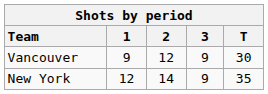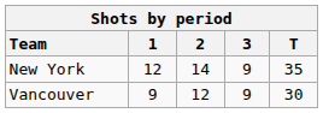 <table class="wikitable" style="width:20em; text-align:right;">
 <tr>
 <th colspan=5>Shots by period</th>
 </tr>
 <tr>
 <th style="width:8em; text-align:left;">Team</th>
 <th style="width:3em;">1</th>
 <th style="width:3em;">2</th>
 <th style="width:3em;">3</th>
 <th style="width:3em;">T</th>
 </tr>
 <tr>
+<td align="left">New York</td>
+<td align=center>12</td>
+<td align=center>14</td>
+<td align=center>9</td>
+<td align=center>35</td>
+</tr>
+<tr>
 <td align="left">Vancouver</td>
 <td align=center>9</td>
 <td align=center>12</td>
 <td align=center>9</td>
 <td align=center>30</td>
 </tr>
-<tr>
-<td align="left">New York</td>
-<td align=center>12</td>
-<td align=center>14</td>
-<td align=center>9</td>
-<td align=center>35</td>
-</tr>
 </table>
